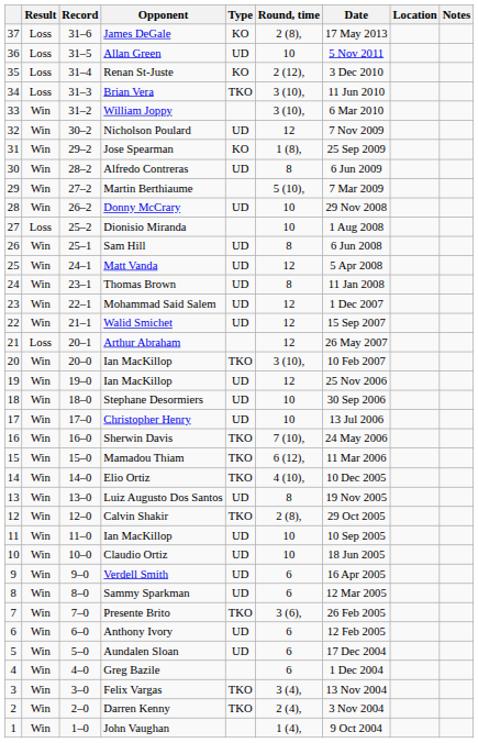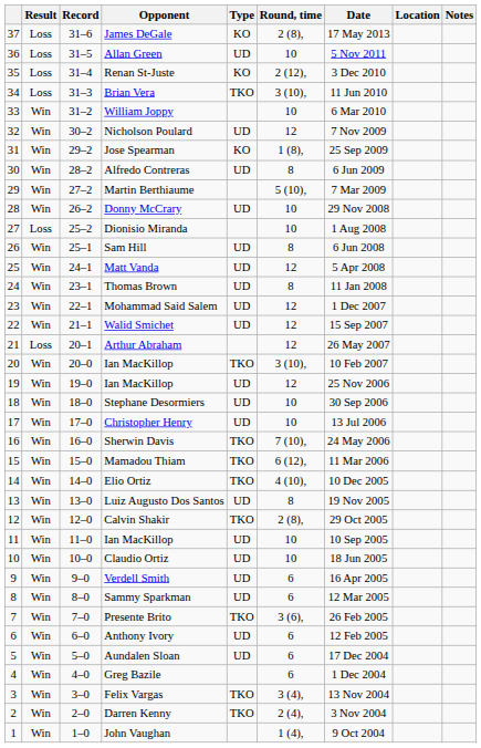 <table class="wikitable" style="text-align:center; font-size:95%">
 <tr>
 <th></th>
 <th>Result</th>
 <th>Record</th>
 <th>Opponent</th>
 <th>Type</th>
 <th>Round, time</th>
 <th>Date</th>
 <th>Location</th>
 <th>Notes</th>
 </tr>
 <tr>
 <td>37</td>
 <td>Loss</td>
 <td>31–6</td>
 <td style="text-align:left;"> <a href='#'>James DeGale</a></td>
 <td>KO</td>
 <td>2 (8), </td>
 <td>17 May 2013</td>
 <td style="text-align:left;"> </td>
 <td></td>
 </tr>
 <tr>
 <td>36</td>
 <td>Loss</td>
 <td>31–5</td>
 <td style="text-align:left;"> <a href='#'>Allan Green</a></td>
 <td>UD</td>
 <td>10</td>
 <td><a href='#'>5 Nov 2011</a></td>
 <td style="text-align:left;"> </td>
 <td></td>
 </tr>
 <tr>
 <td>35</td>
 <td>Loss</td>
 <td>31–4</td>
 <td style="text-align:left;"> Renan St-Juste</td>
 <td>KO</td>
 <td>2 (12), </td>
 <td>3 Dec 2010</td>
 <td style="text-align:left;"> </td>
 <td align=left></td>
 </tr>
 <tr>
 <td>34</td>
 <td>Loss</td>
 <td>31–3</td>
 <td style="text-align:left;"> <a href='#'>Brian Vera</a></td>
 <td>TKO</td>
 <td>3 (10), </td>
 <td>11 Jun 2010</td>
 <td style="text-align:left;"> </td>
 <td></td>
 </tr>
 <tr>
 <td>33</td>
 <td>Win</td>
 <td>31–2</td>
 <td style="text-align:left;"> <a href='#'>William Joppy</a></td>
 <td></td>
-<td>3 (10), </td>
+<td>10</td>
 <td>6 Mar 2010</td>
 <td style="text-align:left;"> </td>
 <td></td>
 </tr>
 <tr>
 <td>32</td>
 <td>Win</td>
 <td>30–2</td>
 <td style="text-align:left;"> Nicholson Poulard</td>
 <td>UD</td>
 <td>12</td>
 <td>7 Nov 2009</td>
 <td style="text-align:left;"> </td>
 <td align=left></td>
 </tr>
 <tr>
 <td>31</td>
 <td>Win</td>
 <td>29–2</td>
 <td style="text-align:left;"> Jose Spearman</td>
 <td>KO</td>
 <td>1 (8), </td>
 <td>25 Sep 2009</td>
 <td style="text-align:left;"> </td>
 <td></td>
 </tr>
 <tr>
 <td>30</td>
 <td>Win</td>
 <td>28–2</td>
 <td style="text-align:left;"> Alfredo Contreras</td>
 <td>UD</td>
 <td>8</td>
 <td>6 Jun 2009</td>
 <td style="text-align:left;"> </td>
 <td></td>
 </tr>
 <tr>
 <td>29</td>
 <td>Win</td>
 <td>27–2</td>
 <td style="text-align:left;"> Martin Berthiaume</td>
 <td></td>
 <td>5 (10), </td>
 <td>7 Mar 2009</td>
 <td style="text-align:left;"> </td>
 <td></td>
 </tr>
 <tr>
 <td>28</td>
 <td>Win</td>
 <td>26–2</td>
 <td style="text-align:left;"> <a href='#'>Donny McCrary</a></td>
 <td>UD</td>
 <td>10</td>
 <td>29 Nov 2008</td>
 <td style="text-align:left;"> </td>
 <td></td>
 </tr>
 <tr>
 <td>27</td>
 <td>Loss</td>
 <td>25–2</td>
 <td style="text-align:left;"> Dionisio Miranda</td>
 <td></td>
 <td>10</td>
 <td>1 Aug 2008</td>
 <td style="text-align:left;"> </td>
 <td align=left></td>
 </tr>
 <tr>
 <td>26</td>
 <td>Win</td>
 <td>25–1</td>
 <td style="text-align:left;"> Sam Hill</td>
 <td>UD</td>
 <td>8</td>
 <td>6 Jun 2008</td>
 <td style="text-align:left;"> </td>
 <td></td>
 </tr>
 <tr>
 <td>25</td>
 <td>Win</td>
 <td>24–1</td>
 <td style="text-align:left;"> <a href='#'>Matt Vanda</a></td>
 <td>UD</td>
 <td>12</td>
 <td>5 Apr 2008</td>
 <td style="text-align:left;"> </td>
 <td align=left></td>
 </tr>
 <tr>
 <td>24</td>
 <td>Win</td>
 <td>23–1</td>
 <td style="text-align:left;"> Thomas Brown</td>
 <td>UD</td>
 <td>8</td>
 <td>11 Jan 2008</td>
 <td style="text-align:left;"> </td>
 <td></td>
 </tr>
 <tr>
 <td>23</td>
 <td>Win</td>
 <td>22–1</td>
 <td style="text-align:left;"> Mohammad Said Salem</td>
 <td>UD</td>
 <td>12</td>
 <td>1 Dec 2007</td>
 <td style="text-align:left;"> </td>
 <td align=left></td>
 </tr>
 <tr>
 <td>22</td>
 <td>Win</td>
 <td>21–1</td>
 <td style="text-align:left;"> <a href='#'>Walid Smichet</a></td>
 <td>UD</td>
 <td>12</td>
 <td>15 Sep 2007</td>
 <td style="text-align:left;"> </td>
 <td align=left></td>
 </tr>
 <tr>
 <td>21</td>
 <td>Loss</td>
 <td>20–1</td>
 <td style="text-align:left;"> <a href='#'>Arthur Abraham</a></td>
 <td></td>
 <td>12</td>
 <td>26 May 2007</td>
 <td style="text-align:left;"> </td>
 <td align=left></td>
 </tr>
 <tr>
 <td>20</td>
 <td>Win</td>
 <td>20–0</td>
 <td style="text-align:left;"> Ian MacKillop</td>
 <td>TKO</td>
 <td>3 (10), </td>
 <td>10 Feb 2007</td>
 <td style="text-align:left;"> </td>
 <td></td>
 </tr>
 <tr>
 <td>19</td>
 <td>Win</td>
 <td>19–0</td>
 <td style="text-align:left;"> Ian MacKillop</td>
 <td>UD</td>
 <td>12</td>
 <td>25 Nov 2006</td>
 <td style="text-align:left;"> </td>
 <td align=left></td>
 </tr>
 <tr>
 <td>18</td>
 <td>Win</td>
 <td>18–0</td>
 <td style="text-align:left;"> Stephane Desormiers</td>
 <td>UD</td>
 <td>10</td>
 <td>30 Sep 2006</td>
 <td style="text-align:left;"> </td>
 <td align=left></td>
 </tr>
 <tr>
 <td>17</td>
 <td>Win</td>
 <td>17–0</td>
 <td style="text-align:left;"> <a href='#'>Christopher Henry</a></td>
 <td>UD</td>
 <td>10</td>
 <td>13 Jul 2006</td>
 <td style="text-align:left;"> </td>
 <td></td>
 </tr>
 <tr>
 <td>16</td>
 <td>Win</td>
 <td>16–0</td>
 <td style="text-align:left;"> Sherwin Davis</td>
 <td>TKO</td>
 <td>7 (10), </td>
 <td>24 May 2006</td>
 <td style="text-align:left;"> </td>
 <td></td>
 </tr>
 <tr>
 <td>15</td>
 <td>Win</td>
 <td>15–0</td>
 <td style="text-align:left;"> Mamadou Thiam</td>
 <td>TKO</td>
 <td>6 (12), </td>
 <td>11 Mar 2006</td>
 <td style="text-align:left;"> </td>
 <td></td>
 </tr>
 <tr>
 <td>14</td>
 <td>Win</td>
 <td>14–0</td>
 <td style="text-align:left;"> Elio Ortiz</td>
 <td>TKO</td>
 <td>4 (10), </td>
 <td>10 Dec 2005</td>
 <td style="text-align:left;"> </td>
 <td></td>
 </tr>
 <tr>
 <td>13</td>
 <td>Win</td>
 <td>13–0</td>
 <td style="text-align:left;"> Luiz Augusto Dos Santos</td>
 <td>UD</td>
 <td>8</td>
 <td>19 Nov 2005</td>
 <td style="text-align:left;"> </td>
 <td></td>
 </tr>
 <tr>
 <td>12</td>
 <td>Win</td>
 <td>12–0</td>
 <td style="text-align:left;"> Calvin Shakir</td>
 <td>TKO</td>
 <td>2 (8), </td>
 <td>29 Oct 2005</td>
 <td style="text-align:left;"> </td>
 <td></td>
 </tr>
 <tr>
 <td>11</td>
 <td>Win</td>
 <td>11–0</td>
 <td style="text-align:left;"> Ian MacKillop</td>
 <td>UD</td>
 <td>10</td>
 <td>10 Sep 2005</td>
 <td style="text-align:left;"> </td>
 <td align=left></td>
 </tr>
 <tr>
 <td>10</td>
 <td>Win</td>
 <td>10–0</td>
 <td style="text-align:left;"> Claudio Ortiz</td>
 <td>UD</td>
 <td>10</td>
 <td>18 Jun 2005</td>
 <td style="text-align:left;"> </td>
 <td align=left></td>
 </tr>
 <tr>
 <td>9</td>
 <td>Win</td>
 <td>9–0</td>
 <td style="text-align:left;"> <a href='#'>Verdell Smith</a></td>
 <td>UD</td>
 <td>6</td>
 <td>16 Apr 2005</td>
 <td style="text-align:left;"> </td>
 <td></td>
 </tr>
 <tr>
 <td>8</td>
 <td>Win</td>
 <td>8–0</td>
 <td style="text-align:left;"> Sammy Sparkman</td>
 <td>UD</td>
 <td>6</td>
 <td>12 Mar 2005</td>
 <td style="text-align:left;"> </td>
 <td></td>
 </tr>
 <tr>
 <td>7</td>
 <td>Win</td>
 <td>7–0</td>
 <td style="text-align:left;"> Presente Brito</td>
 <td>TKO</td>
 <td>3 (6), </td>
 <td>26 Feb 2005</td>
 <td style="text-align:left;"> </td>
 <td></td>
 </tr>
 <tr>
 <td>6</td>
 <td>Win</td>
 <td>6–0</td>
 <td style="text-align:left;"> Anthony Ivory</td>
 <td>UD</td>
 <td>6</td>
 <td>12 Feb 2005</td>
 <td style="text-align:left;"> </td>
 <td></td>
 </tr>
 <tr>
 <td>5</td>
 <td>Win</td>
 <td>5–0</td>
 <td style="text-align:left;"> Aundalen Sloan</td>
 <td>UD</td>
 <td>6</td>
 <td>17 Dec 2004</td>
 <td style="text-align:left;"> </td>
 <td></td>
 </tr>
 <tr>
 <td>4</td>
 <td>Win</td>
 <td>4–0</td>
 <td style="text-align:left;"> Greg Bazile</td>
 <td></td>
 <td>6</td>
 <td>1 Dec 2004</td>
 <td style="text-align:left;"> </td>
 <td></td>
 </tr>
 <tr>
 <td>3</td>
 <td>Win</td>
 <td>3–0</td>
 <td style="text-align:left;"> Felix Vargas</td>
 <td>TKO</td>
 <td>3 (4), </td>
 <td>13 Nov 2004</td>
 <td style="text-align:left;"> </td>
 <td></td>
 </tr>
 <tr>
 <td>2</td>
 <td>Win</td>
 <td>2–0</td>
 <td style="text-align:left;"> Darren Kenny</td>
 <td>TKO</td>
 <td>2 (4), </td>
 <td>3 Nov 2004</td>
 <td style="text-align:left;"> </td>
 <td></td>
 </tr>
 <tr>
 <td>1</td>
 <td>Win</td>
 <td>1–0</td>
 <td style="text-align:left;"> John Vaughan</td>
 <td></td>
 <td>1 (4), </td>
 <td>9 Oct 2004</td>
 <td style="text-align:left;"> </td>
 <td></td>
 </tr>
 </table>
